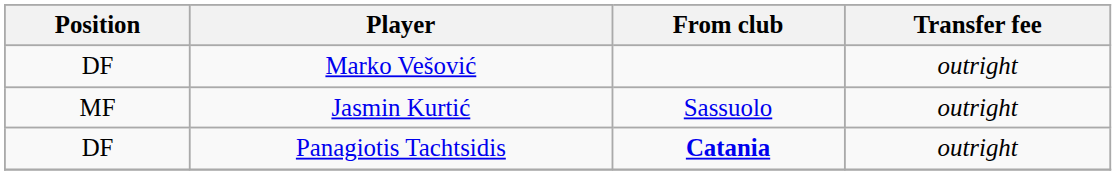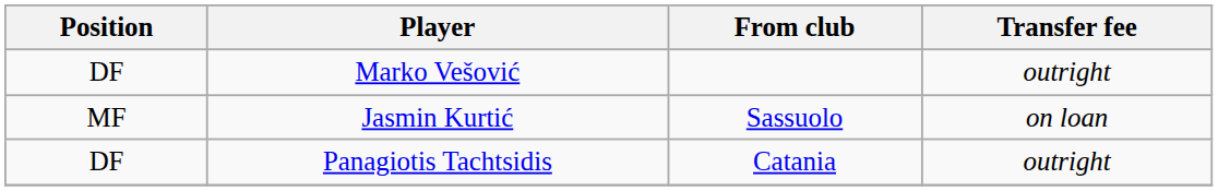 <table class="wikitable sortable" style="width:97%; text-align:center; font-size:85%; text-align:centre;">
 <tr>
 <th>Position</th>
 <th>Player</th>
 <th>From club</th>
 <th>Transfer fee</th>
 </tr>
 <tr>
 <td>DF</td>
 <td><a href='#'>Marko Vešović</a></td>
 <td></td>
 <td><em>outright</em></td>
 </tr>
 <tr>
 <td>MF</td>
 <td><a href='#'>Jasmin Kurtić</a></td>
 <td><a href='#'>Sassuolo</a></td>
-<td><em>outright</em></td>
+<td><em>on loan</em></td>
 </tr>
 <tr>
 <td>DF</td>
 <td><a href='#'>Panagiotis Tachtsidis</a></td>
-<td><strong><a href='#'>Catania</a></strong></td>
+<td><a href='#'>Catania</a></td>
 <td><em>outright</em></td>
 </tr>
 <tr>
 </tr>
 </table>
